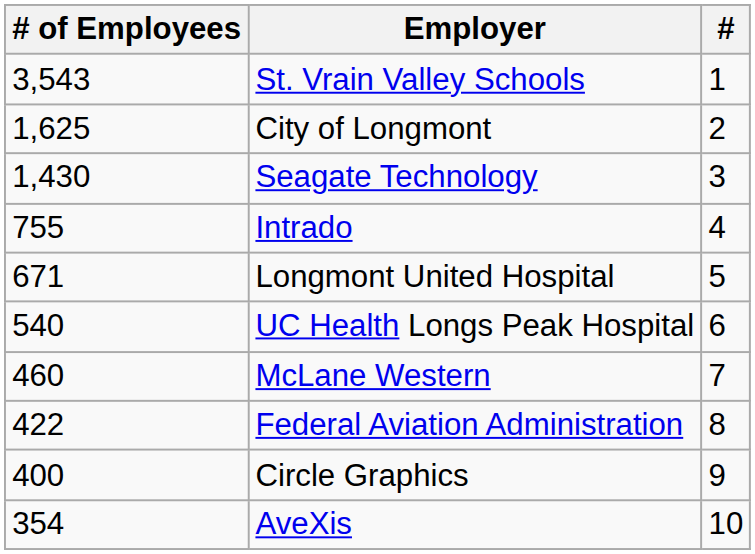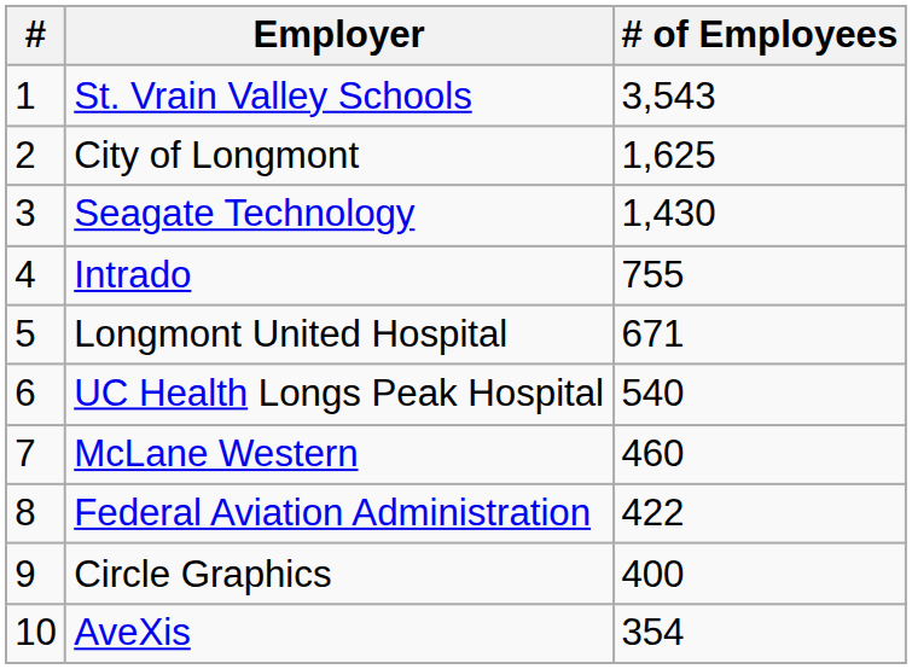 <table class="wikitable sortable">
 <tr>
+<th>#</th>
+<th>Employer</th>
 <th># of Employees</th>
-<th>Employer</th>
-<th>#</th>
 </tr>
 <tr>
+<td>1</td>
+<td><a href='#'>St. Vrain Valley Schools</a></td>
 <td>3,543</td>
-<td><a href='#'>St. Vrain Valley Schools</a></td>
-<td>1</td>
 </tr>
 <tr>
+<td>2</td>
+<td>City of Longmont</td>
 <td>1,625</td>
-<td>City of Longmont</td>
-<td>2</td>
 </tr>
 <tr>
+<td>3</td>
+<td><a href='#'>Seagate Technology</a></td>
 <td>1,430</td>
-<td><a href='#'>Seagate Technology</a></td>
-<td>3</td>
 </tr>
 <tr>
+<td>4</td>
+<td><a href='#'>Intrado</a></td>
 <td>755</td>
-<td><a href='#'>Intrado</a></td>
-<td>4</td>
 </tr>
 <tr>
+<td>5</td>
+<td>Longmont United Hospital</td>
 <td>671</td>
-<td>Longmont United Hospital</td>
-<td>5</td>
 </tr>
 <tr>
+<td>6</td>
+<td><a href='#'>UC Health</a> Longs Peak Hospital</td>
 <td>540</td>
-<td><a href='#'>UC Health</a> Longs Peak Hospital</td>
-<td>6</td>
 </tr>
 <tr>
+<td>7</td>
+<td><a href='#'>McLane Western</a></td>
 <td>460</td>
-<td><a href='#'>McLane Western</a></td>
-<td>7</td>
 </tr>
 <tr>
+<td>8</td>
+<td><a href='#'>Federal Aviation Administration</a></td>
 <td>422</td>
-<td><a href='#'>Federal Aviation Administration</a></td>
-<td>8</td>
 </tr>
 <tr>
+<td>9</td>
+<td>Circle Graphics</td>
 <td>400</td>
-<td>Circle Graphics</td>
-<td>9</td>
 </tr>
 <tr>
+<td>10</td>
+<td><a href='#'>AveXis</a></td>
 <td>354</td>
-<td><a href='#'>AveXis</a></td>
-<td>10</td>
 </tr>
 </table>
